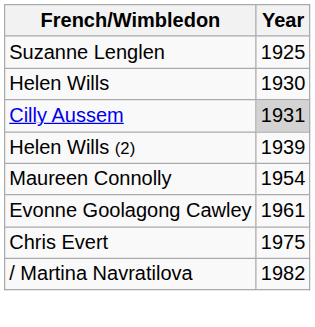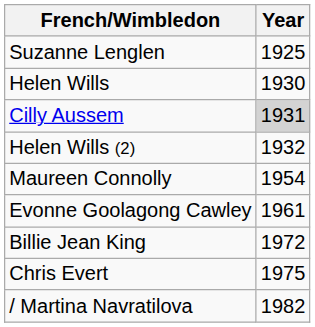 <table class="wikitable">
 <tr>
 <th>French/Wimbledon</th>
 <th>Year</th>
 </tr>
 <tr>
 <td> Suzanne Lenglen</td>
 <td>1925</td>
 </tr>
 <tr>
 <td> Helen Wills</td>
 <td>1930</td>
 </tr>
 <tr>
 <td> <a href='#'>Cilly Aussem</a></td>
 <td style="background: lightgrey;">1931</td>
 </tr>
 <tr>
 <td> Helen Wills <small>(2)</small></td>
-<td>1939</td>
+<td>1932</td>
 </tr>
 <tr>
 <td> Maureen Connolly</td>
 <td>1954</td>
 </tr>
 <tr>
 <td> Evonne Goolagong Cawley</td>
 <td>1961</td>
 </tr>
 <tr>
+<td> Billie Jean King</td>
+<td>1972</td>
+</tr>
+<tr>
 <td> Chris Evert</td>
 <td>1975</td>
 </tr>
 <tr>
 <td>/ Martina Navratilova</td>
 <td>1982</td>
 </tr>
 </table>
